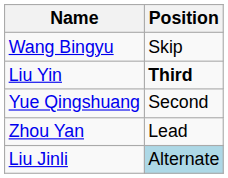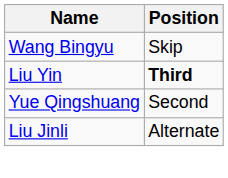 <table class="wikitable sortable">
 <tr>
 <th>Name</th>
 <th>Position</th>
 </tr>
 <tr>
 <td align=left><a href='#'>Wang Bingyu</a></td>
 <td align=left>Skip</td>
 </tr>
 <tr>
 <td align=left><a href='#'>Liu Yin</a></td>
 <td align=left><strong>Third</strong></td>
 </tr>
 <tr>
 <td align=left><a href='#'>Yue Qingshuang</a></td>
 <td align=left>Second</td>
 </tr>
 <tr>
-<td align=left><a href='#'>Zhou Yan</a></td>
-<td align=left>Lead</td>
-</tr>
-<tr>
 <td align=left><a href='#'>Liu Jinli</a></td>
-<td align=left style="background: lightblue;">Alternate</td>
+<td align=left>Alternate</td>
 </tr>
 </table>
